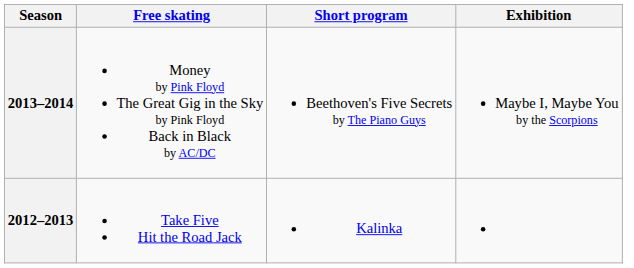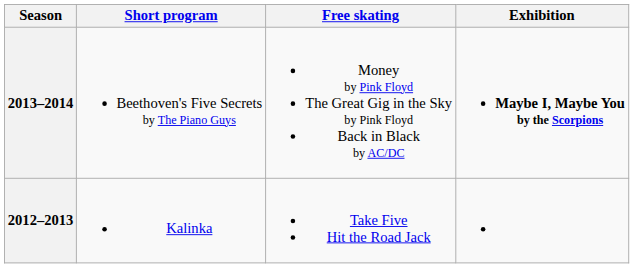 <table class=wikitable style=text-align:center>
 <tr>
 <th>Season</th>
+<th><a href='#'>Short program</a></th>
 <th><a href='#'>Free skating</a></th>
-<th><a href='#'>Short program</a></th>
 <th>Exhibition</th>
 </tr>
 <tr>
 <th>2013–2014 <br> </th>
+<td><br><ul><li>Beethoven's Five Secrets <br><small> by <a href='#'>The Piano Guys</a> </small></li></ul></td>
 <td><br><ul><li>Money <br><small> by <a href='#'>Pink Floyd</a> </small></li><li>The Great Gig in the Sky <br><small> by Pink Floyd </small></li><li>Back in Black <br><small> by <a href='#'>AC/DC</a> </small></li></ul></td>
-<td><br><ul><li>Beethoven's Five Secrets <br><small> by <a href='#'>The Piano Guys</a> </small></li></ul></td>
-<td><br><ul><li>Maybe I, Maybe You <br><small> by the <a href='#'>Scorpions</a> </small></li></ul></td>
+<td><strong><br><ul><li>Maybe I, Maybe You <br><small> by the <a href='#'>Scorpions</a> </small></li></ul></strong></td>
 </tr>
 <tr>
 <th>2012–2013 <br> </th>
+<td><br><ul><li><a href='#'>Kalinka</a></li></ul></td>
 <td><br><ul><li><a href='#'>Take Five</a></li><li><a href='#'>Hit the Road Jack</a></li></ul></td>
-<td><br><ul><li><a href='#'>Kalinka</a></li></ul></td>
 <td><br><ul><li></li></ul></td>
 </tr>
 </table>
